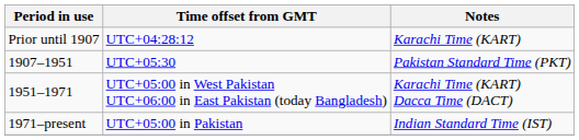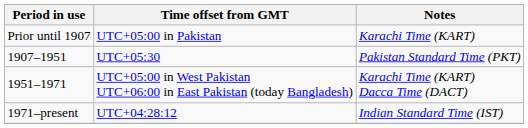 <table class="wikitable">
 <tr>
 <th><strong>Period in use</strong></th>
 <th><strong>Time offset from GMT</strong></th>
 <th><strong>Notes</strong></th>
 </tr>
 <tr>
 <td>Prior until 1907</td>
-<td><a href='#'>UTC+04:28:12</a></td>
+<td><a href='#'>UTC+05:00</a> in <a href='#'>Pakistan</a></td>
 <td><em><a href='#'>Karachi Time</a> (KART)</em></td>
 </tr>
 <tr>
 <td>1907–1951</td>
 <td><a href='#'>UTC+05:30</a></td>
 <td><em><a href='#'>Pakistan Standard Time</a> (PKT)</em></td>
 </tr>
 <tr>
 <td>1951–1971</td>
 <td><a href='#'>UTC+05:00</a> in <a href='#'>West Pakistan</a><br><a href='#'>UTC+06:00</a> in <a href='#'>East Pakistan</a> (today <a href='#'>Bangladesh</a>)</td>
 <td><em><a href='#'>Karachi Time</a> (KART)<strong><br></strong><a href='#'>Dacca Time</a> (DACT)</em></td>
 </tr>
 <tr>
 <td>1971–present</td>
-<td><a href='#'>UTC+05:00</a> in <a href='#'>Pakistan</a></td>
+<td><a href='#'>UTC+04:28:12</a></td>
 <td><em><a href='#'>Indian Standard Time</a> (IST)</em></td>
 </tr>
 <tr>
 </tr>
 </table>
